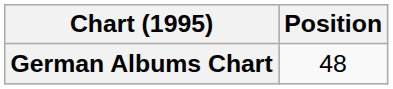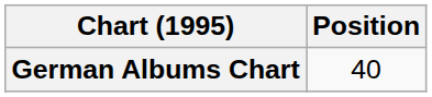 <table class="wikitable sortable plainrowheaders" style="text-align:center;">
 <tr>
 <th scope="column">Chart (1995)</th>
 <th scope="column">Position</th>
 </tr>
 <tr>
 <th scope="row">German Albums Chart</th>
-<td align="center">48</td>
+<td align="center">40</td>
 </tr>
 </table>
